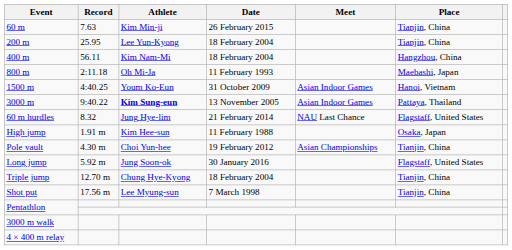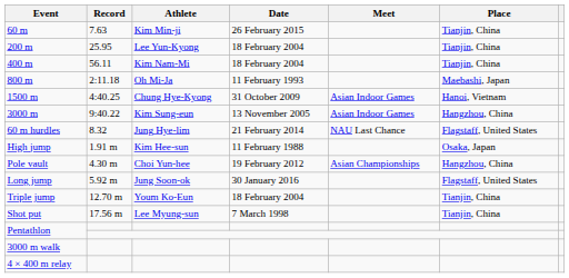 <table class="wikitable" style="font-size:95%; width: 95%;">
 <tr>
 <th>Event</th>
 <th>Record</th>
 <th>Athlete</th>
 <th>Date</th>
 <th>Meet</th>
 <th>Place</th>
 <th></th>
 </tr>
 <tr>
 <td><a href='#'>60 m</a></td>
 <td>7.63</td>
 <td><a href='#'>Kim Min-ji</a></td>
 <td>26 February 2015</td>
 <td></td>
 <td><a href='#'>Tianjin</a>, China</td>
 <td></td>
 </tr>
 <tr>
 <td><a href='#'>200 m</a></td>
 <td>25.95</td>
 <td><a href='#'>Lee Yun-Kyong</a></td>
 <td>18 February 2004</td>
 <td></td>
 <td><a href='#'>Tianjin</a>, China</td>
 <td></td>
 </tr>
 <tr>
 <td><a href='#'>400 m</a></td>
 <td>56.11</td>
 <td><a href='#'>Kim Nam-Mi</a></td>
 <td>18 February 2004</td>
 <td></td>
-<td><a href='#'>Hangzhou</a>, China</td>
+<td><a href='#'>Tianjin</a>, China</td>
 <td></td>
 </tr>
 <tr>
 <td><a href='#'>800 m</a></td>
 <td>2:11.18</td>
 <td><a href='#'>Oh Mi-Ja</a></td>
 <td>11 February 1993</td>
 <td></td>
 <td><a href='#'>Maebashi</a>, Japan</td>
 <td></td>
 </tr>
 <tr>
 <td><a href='#'>1500 m</a></td>
 <td>4:40.25</td>
-<td><a href='#'>Youm Ko-Eun</a></td>
+<td><a href='#'>Chung Hye-Kyong</a></td>
 <td>31 October 2009</td>
 <td><a href='#'>Asian Indoor Games</a></td>
 <td><a href='#'>Hanoi</a>, Vietnam</td>
 <td></td>
 </tr>
 <tr>
 <td><a href='#'>3000 m</a></td>
 <td>9:40.22</td>
-<td><strong><a href='#'>Kim Sung-eun</a></strong></td>
+<td><a href='#'>Kim Sung-eun</a></td>
 <td>13 November 2005</td>
 <td><a href='#'>Asian Indoor Games</a></td>
-<td><a href='#'>Pattaya</a>, Thailand</td>
+<td><a href='#'>Hangzhou</a>, China</td>
 <td></td>
 </tr>
 <tr>
 <td><a href='#'>60 m hurdles</a></td>
 <td>8.32 </td>
 <td><a href='#'>Jung Hye-lim</a></td>
 <td>21 February 2014</td>
 <td><a href='#'>NAU</a> Last Chance</td>
 <td><a href='#'>Flagstaff</a>, United States</td>
 <td></td>
 </tr>
 <tr>
 <td><a href='#'>High jump</a></td>
 <td>1.91 m</td>
 <td><a href='#'>Kim Hee-sun</a></td>
 <td>11 February 1988</td>
 <td></td>
 <td><a href='#'>Osaka</a>, Japan</td>
 <td></td>
 </tr>
 <tr>
 <td><a href='#'>Pole vault</a></td>
 <td>4.30 m</td>
 <td><a href='#'>Choi Yun-hee</a></td>
 <td>19 February 2012</td>
 <td><a href='#'>Asian Championships</a></td>
-<td><a href='#'>Tianjin</a>, China</td>
+<td><a href='#'>Hangzhou</a>, China</td>
 <td></td>
 </tr>
 <tr>
 <td><a href='#'>Long jump</a></td>
 <td>5.92 m </td>
 <td><a href='#'>Jung Soon-ok</a></td>
 <td>30 January 2016</td>
 <td></td>
 <td><a href='#'>Flagstaff</a>, United States</td>
 <td></td>
 </tr>
 <tr>
 <td><a href='#'>Triple jump</a></td>
 <td>12.70 m</td>
-<td><a href='#'>Chung Hye-Kyong</a></td>
+<td><a href='#'>Youm Ko-Eun</a></td>
 <td>18 February 2004</td>
 <td></td>
 <td><a href='#'>Tianjin</a>, China</td>
 <td></td>
 </tr>
 <tr>
 <td><a href='#'>Shot put</a></td>
 <td>17.56 m</td>
 <td><a href='#'>Lee Myung-sun</a></td>
 <td>7 March 1998</td>
 <td></td>
 <td><a href='#'>Tianjin</a>, China</td>
 <td></td>
 </tr>
 <tr>
 <td rowspan=2><a href='#'>Pentathlon</a></td>
 <td></td>
 <td></td>
 <td></td>
 <td></td>
 <td></td>
 <td></td>
 </tr>
 <tr>
 <td colspan=5></td>
 <td></td>
 </tr>
 <tr>
 <td><a href='#'>3000 m walk</a></td>
 <td></td>
 <td></td>
 <td></td>
 <td></td>
 <td></td>
 <td></td>
 </tr>
 <tr>
 <td><a href='#'>4 × 400 m relay</a></td>
 <td></td>
 <td></td>
 <td></td>
 <td></td>
 <td></td>
 <td></td>
 </tr>
 </table>
